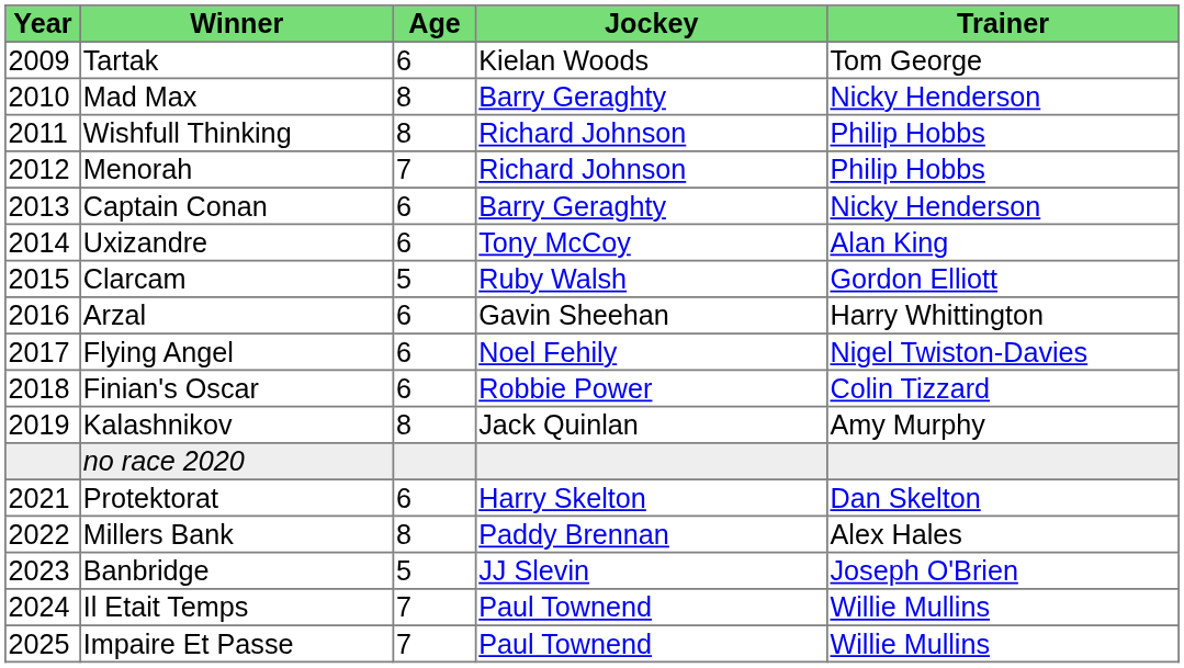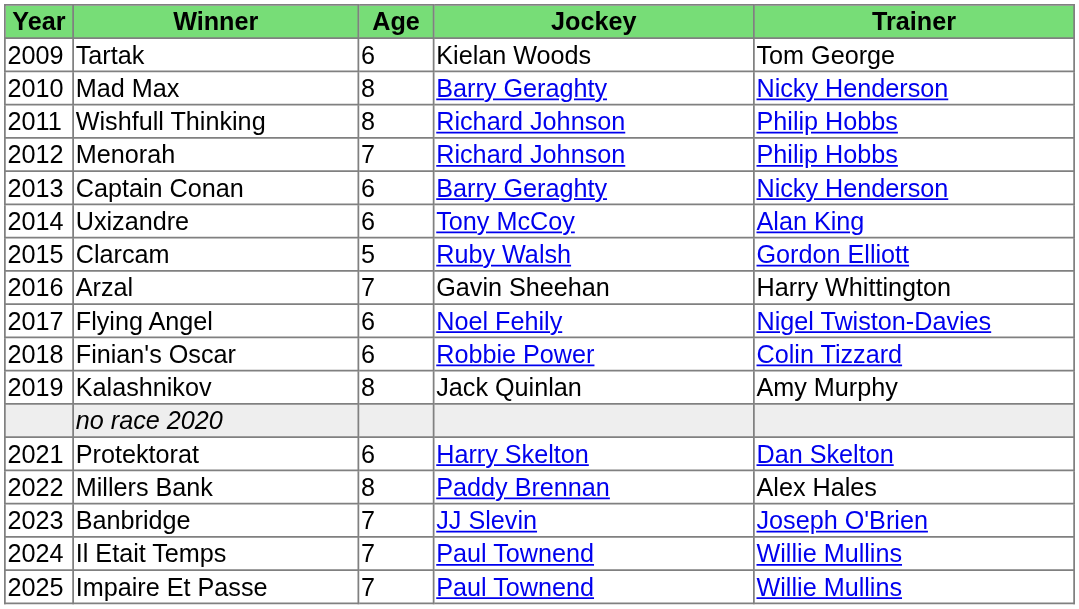 <table class = "sortable" | border="1" style="border-collapse: collapse; font-size:90%">
 <tr bgcolor="#77dd77" align="center">
 <th width="36px"><strong>Year</strong><br></th>
 <th width="160px"><strong>Winner</strong><br></th>
 <th width="40px"><strong>Age</strong><br></th>
 <th width="180px"><strong>Jockey</strong><br></th>
 <th width="180px"><strong>Trainer</strong><br></th>
 </tr>
 <tr>
 <td>2009</td>
 <td>Tartak</td>
 <td>6</td>
 <td>Kielan Woods</td>
 <td>Tom George</td>
 </tr>
 <tr>
 <td>2010</td>
 <td>Mad Max</td>
 <td>8</td>
 <td><a href='#'>Barry Geraghty</a></td>
 <td><a href='#'>Nicky Henderson</a></td>
 </tr>
 <tr>
 <td>2011</td>
 <td>Wishfull Thinking</td>
 <td>8</td>
 <td><a href='#'>Richard Johnson</a></td>
 <td><a href='#'>Philip Hobbs</a></td>
 </tr>
 <tr>
 <td>2012</td>
 <td>Menorah</td>
 <td>7</td>
 <td><a href='#'>Richard Johnson</a></td>
 <td><a href='#'>Philip Hobbs</a></td>
 </tr>
 <tr>
 <td>2013</td>
 <td>Captain Conan</td>
 <td>6</td>
 <td><a href='#'>Barry Geraghty</a></td>
 <td><a href='#'>Nicky Henderson</a></td>
 </tr>
 <tr>
 <td>2014</td>
 <td>Uxizandre</td>
 <td>6</td>
 <td><a href='#'>Tony McCoy</a></td>
 <td><a href='#'>Alan King</a></td>
 </tr>
 <tr>
 <td>2015</td>
 <td>Clarcam</td>
 <td>5</td>
 <td><a href='#'>Ruby Walsh</a></td>
 <td><a href='#'>Gordon Elliott</a></td>
 </tr>
 <tr>
 <td>2016</td>
 <td>Arzal</td>
-<td>6</td>
+<td>7</td>
 <td>Gavin Sheehan</td>
 <td>Harry Whittington</td>
 </tr>
 <tr>
 <td>2017</td>
 <td>Flying Angel</td>
 <td>6</td>
 <td><a href='#'>Noel Fehily</a></td>
 <td><a href='#'>Nigel Twiston-Davies</a></td>
 </tr>
 <tr>
 <td>2018</td>
 <td>Finian's Oscar</td>
 <td>6</td>
 <td><a href='#'>Robbie Power</a></td>
 <td><a href='#'>Colin Tizzard</a></td>
 </tr>
 <tr>
 <td>2019</td>
 <td>Kalashnikov</td>
 <td>8</td>
 <td>Jack Quinlan</td>
 <td>Amy Murphy</td>
 </tr>
 <tr bgcolor="#eeeeee">
 <td data-sort-value="2020"></td>
 <td><em>no race 2020</em> </td>
 <td></td>
 <td></td>
 <td></td>
 </tr>
 <tr>
 <td>2021</td>
 <td>Protektorat</td>
 <td>6</td>
 <td><a href='#'>Harry Skelton</a></td>
 <td><a href='#'>Dan Skelton</a></td>
 </tr>
 <tr>
 <td>2022</td>
 <td>Millers Bank</td>
 <td>8</td>
 <td><a href='#'>Paddy Brennan</a></td>
 <td>Alex Hales</td>
 </tr>
 <tr>
 <td>2023</td>
 <td>Banbridge</td>
-<td>5</td>
+<td>7</td>
 <td><a href='#'>JJ Slevin</a></td>
 <td><a href='#'>Joseph O'Brien</a></td>
 </tr>
 <tr>
 <td>2024</td>
 <td>Il Etait Temps</td>
 <td>7</td>
 <td><a href='#'>Paul Townend</a></td>
 <td><a href='#'>Willie Mullins</a></td>
 </tr>
 <tr>
 <td>2025</td>
 <td>Impaire Et Passe</td>
 <td>7</td>
 <td><a href='#'>Paul Townend</a></td>
 <td><a href='#'>Willie Mullins</a></td>
 </tr>
 </table>
